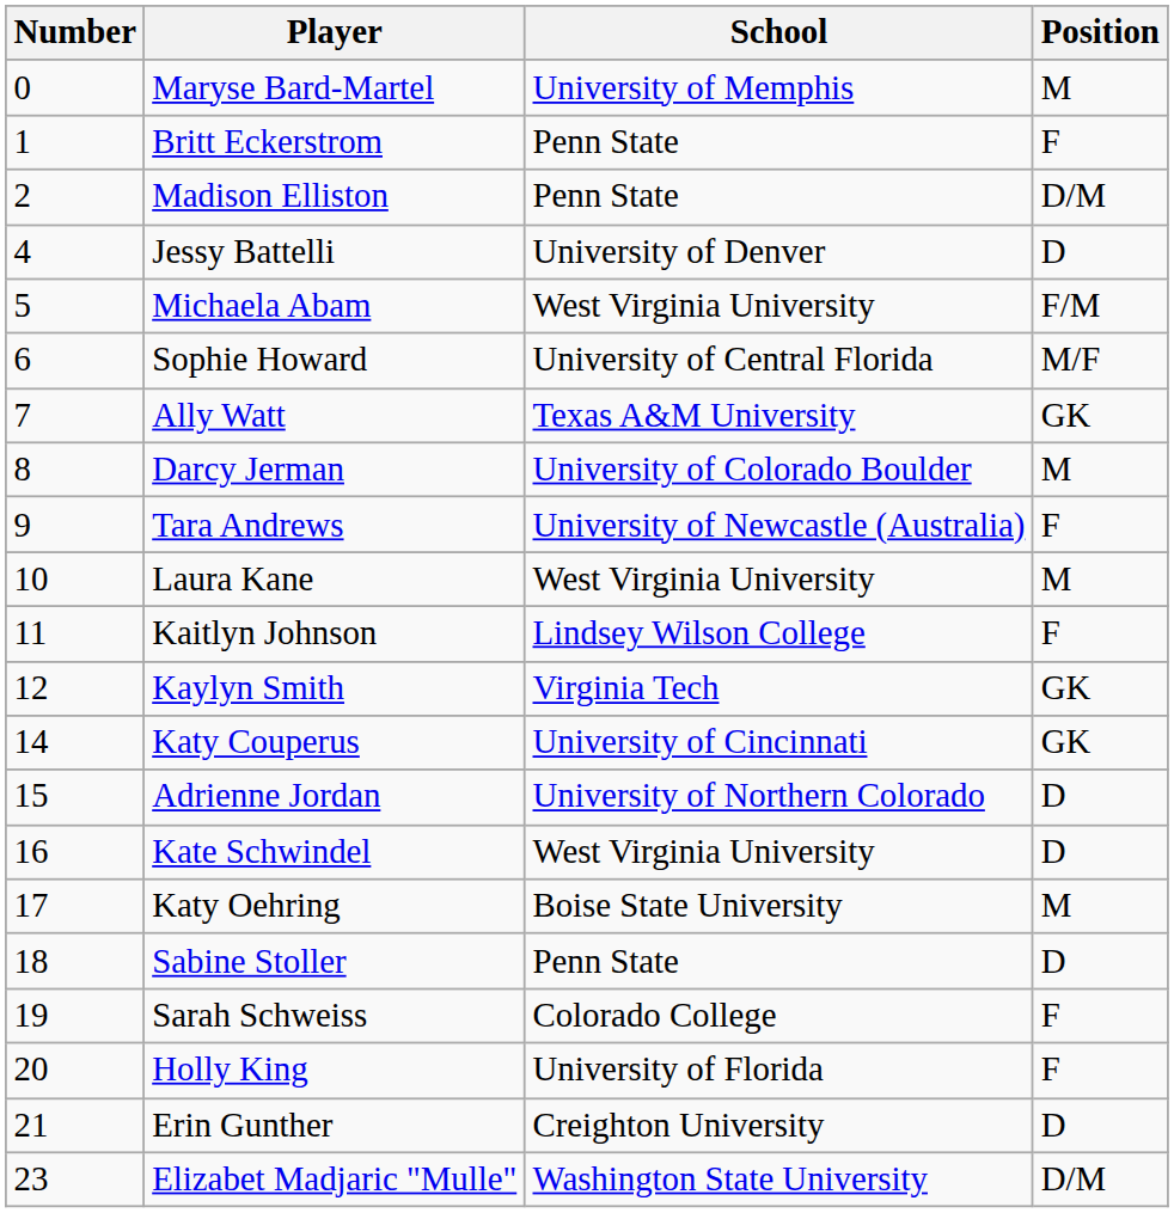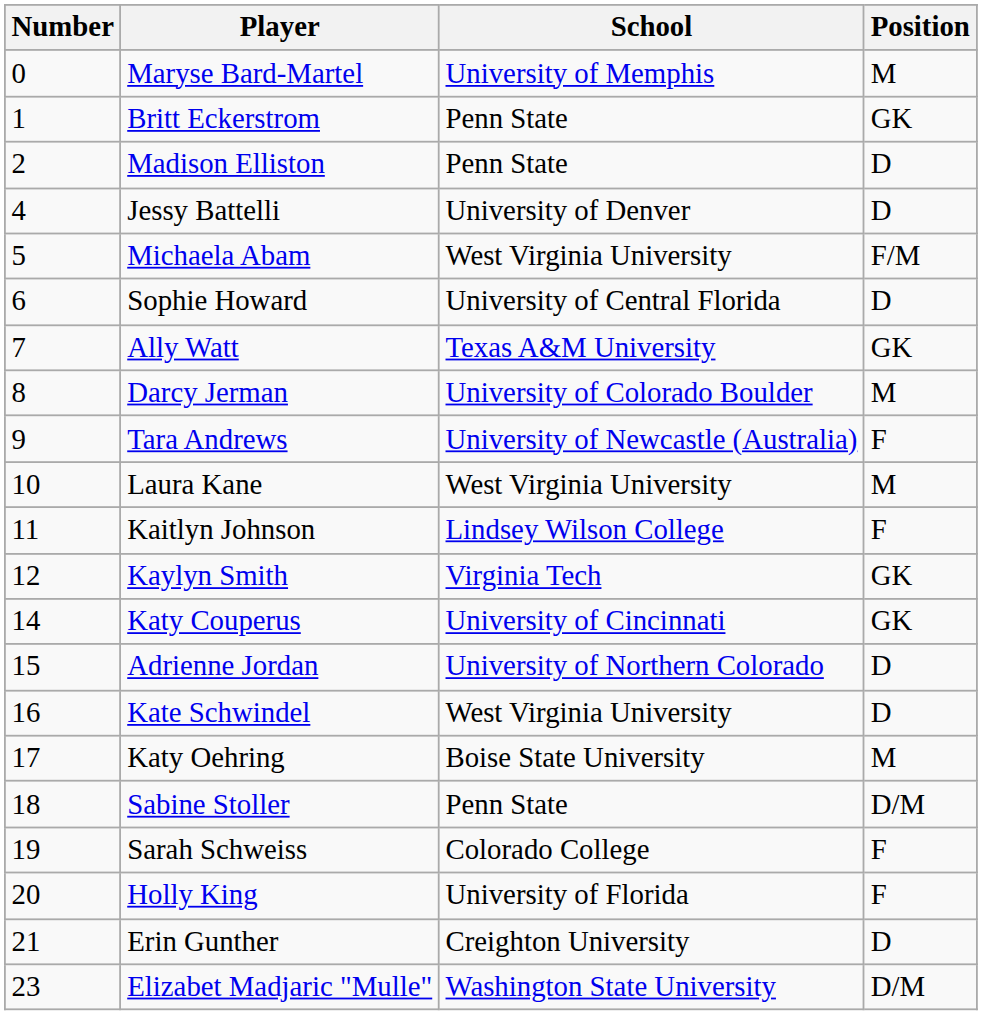 <table class="wikitable">
 <tr>
 <th>Number</th>
 <th>Player</th>
 <th>School</th>
 <th>Position</th>
 </tr>
 <tr>
 <td>0</td>
 <td><a href='#'>Maryse Bard-Martel</a></td>
 <td><a href='#'>University of Memphis</a></td>
 <td>M</td>
 </tr>
 <tr>
 <td>1</td>
 <td><a href='#'>Britt Eckerstrom</a></td>
 <td>Penn State</td>
-<td>F</td>
+<td>GK</td>
 </tr>
 <tr>
 <td>2</td>
 <td><a href='#'>Madison Elliston</a></td>
 <td>Penn State</td>
-<td>D/M</td>
+<td>D</td>
 </tr>
 <tr>
 <td>4</td>
 <td>Jessy Battelli</td>
 <td>University of Denver</td>
 <td>D</td>
 </tr>
 <tr>
 <td>5</td>
 <td><a href='#'>Michaela Abam</a></td>
 <td>West Virginia University</td>
 <td>F/M</td>
 </tr>
 <tr>
 <td>6</td>
 <td>Sophie Howard</td>
 <td>University of Central Florida</td>
-<td>M/F</td>
+<td>D</td>
 </tr>
 <tr>
 <td>7</td>
 <td><a href='#'>Ally Watt</a></td>
 <td><a href='#'>Texas A&M University</a></td>
 <td>GK</td>
 </tr>
 <tr>
 <td>8</td>
 <td><a href='#'>Darcy Jerman</a></td>
 <td><a href='#'>University of Colorado Boulder</a></td>
 <td>M</td>
 </tr>
 <tr>
 <td>9</td>
 <td><a href='#'>Tara Andrews</a></td>
 <td><a href='#'>University of Newcastle (Australia)</a></td>
 <td>F</td>
 </tr>
 <tr>
 <td>10</td>
 <td>Laura Kane</td>
 <td>West Virginia University</td>
 <td>M</td>
 </tr>
 <tr>
 <td>11</td>
 <td>Kaitlyn Johnson</td>
 <td><a href='#'>Lindsey Wilson College</a></td>
 <td>F</td>
 </tr>
 <tr>
 <td>12</td>
 <td><a href='#'>Kaylyn Smith</a></td>
 <td><a href='#'>Virginia Tech</a></td>
 <td>GK</td>
 </tr>
 <tr>
 <td>14</td>
 <td><a href='#'>Katy Couperus</a></td>
 <td><a href='#'>University of Cincinnati</a></td>
 <td>GK</td>
 </tr>
 <tr>
 <td>15</td>
 <td><a href='#'>Adrienne Jordan</a></td>
 <td><a href='#'>University of Northern Colorado</a></td>
 <td>D</td>
 </tr>
 <tr>
 <td>16</td>
 <td><a href='#'>Kate Schwindel</a></td>
 <td>West Virginia University</td>
 <td>D</td>
 </tr>
 <tr>
 <td>17</td>
 <td>Katy Oehring</td>
 <td>Boise State University</td>
 <td>M</td>
 </tr>
 <tr>
 <td>18</td>
 <td><a href='#'>Sabine Stoller</a></td>
 <td>Penn State</td>
-<td>D</td>
+<td>D/M</td>
 </tr>
 <tr>
 <td>19</td>
 <td>Sarah Schweiss</td>
 <td>Colorado College</td>
 <td>F</td>
 </tr>
 <tr>
 <td>20</td>
 <td><a href='#'>Holly King</a></td>
 <td>University of Florida</td>
 <td>F</td>
 </tr>
 <tr>
 <td>21</td>
 <td>Erin Gunther</td>
 <td>Creighton University</td>
 <td>D</td>
 </tr>
 <tr>
 <td>23</td>
 <td><a href='#'>Elizabet Madjaric "Mulle"</a></td>
 <td><a href='#'>Washington State University</a></td>
 <td>D/M</td>
 </tr>
 </table>
